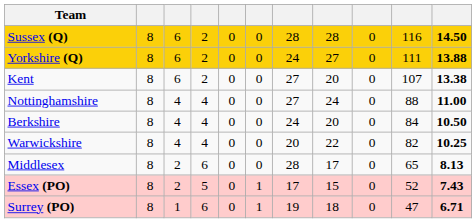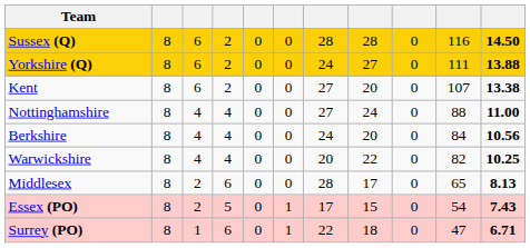 <table class="wikitable" style="text-align:center">
 <tr>
 <th width="150">Team</th>
 <th width="25"></th>
 <th width="25"></th>
 <th width="25"></th>
 <th width="25"></th>
 <th width="25"></th>
 <th width="40"></th>
 <th width="40"></th>
 <th width="40"></th>
 <th width="40"></th>
 <th width="40"></th>
 </tr>
 <tr style="background:#fbd009">
 <td style="text-align:left"><a href='#'>Sussex</a> <strong>(Q)</strong></td>
 <td>8</td>
 <td>6</td>
 <td>2</td>
 <td>0</td>
 <td>0</td>
 <td>28</td>
 <td>28</td>
 <td>0</td>
 <td>116</td>
 <td><strong>14.50</strong></td>
 </tr>
 <tr style="background:#fbd009">
 <td style="text-align:left"><a href='#'>Yorkshire</a> <strong>(Q)</strong></td>
 <td>8</td>
 <td>6</td>
 <td>2</td>
 <td>0</td>
 <td>0</td>
 <td>24</td>
 <td>27</td>
 <td>0</td>
 <td>111</td>
 <td><strong>13.88</strong></td>
 </tr>
 <tr>
 <td style="text-align:left"><a href='#'>Kent</a></td>
 <td>8</td>
 <td>6</td>
 <td>2</td>
 <td>0</td>
 <td>0</td>
 <td>27</td>
 <td>20</td>
 <td>0</td>
 <td>107</td>
 <td><strong>13.38</strong></td>
 </tr>
 <tr>
 <td style="text-align:left"><a href='#'>Nottinghamshire</a></td>
 <td>8</td>
 <td>4</td>
 <td>4</td>
 <td>0</td>
 <td>0</td>
 <td>27</td>
 <td>24</td>
 <td>0</td>
 <td>88</td>
 <td><strong>11.00</strong></td>
 </tr>
 <tr>
 <td style="text-align:left"><a href='#'>Berkshire</a></td>
 <td>8</td>
 <td>4</td>
 <td>4</td>
 <td>0</td>
 <td>0</td>
 <td>24</td>
 <td>20</td>
 <td>0</td>
 <td>84</td>
-<td><strong>10.50</strong></td>
+<td><strong>10.56</strong></td>
 </tr>
 <tr>
 <td style="text-align:left"><a href='#'>Warwickshire</a></td>
 <td>8</td>
 <td>4</td>
 <td>4</td>
 <td>0</td>
 <td>0</td>
 <td>20</td>
 <td>22</td>
 <td>0</td>
 <td>82</td>
 <td><strong>10.25</strong></td>
 </tr>
 <tr>
 <td style="text-align:left"><a href='#'>Middlesex</a></td>
 <td>8</td>
 <td>2</td>
 <td>6</td>
 <td>0</td>
 <td>0</td>
 <td>28</td>
 <td>17</td>
 <td>0</td>
 <td>65</td>
 <td><strong>8.13</strong></td>
 </tr>
 <tr style="background:#FFCCCC">
 <td style="text-align:left"><a href='#'>Essex</a> <strong>(PO)</strong></td>
 <td>8</td>
 <td>2</td>
 <td>5</td>
 <td>0</td>
 <td>1</td>
 <td>17</td>
 <td>15</td>
 <td>0</td>
-<td>52</td>
+<td>54</td>
 <td><strong>7.43</strong></td>
 </tr>
 <tr style="background:#FFCCCC">
 <td style="text-align:left"><a href='#'>Surrey</a> <strong>(PO)</strong></td>
 <td>8</td>
 <td>1</td>
 <td>6</td>
 <td>0</td>
 <td>1</td>
-<td>19</td>
+<td>22</td>
 <td>18</td>
 <td>0</td>
 <td>47</td>
 <td><strong>6.71</strong></td>
 </tr>
 </table>
